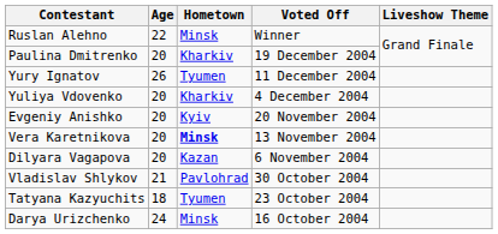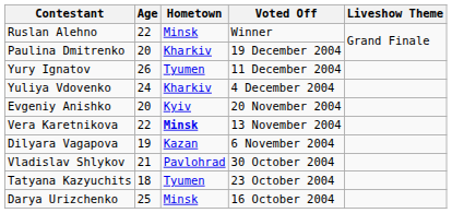 <table class="wikitable" style="font-size:95%;">
 <tr>
 <th>Contestant</th>
 <th>Age</th>
 <th>Hometown</th>
 <th>Voted Off</th>
 <th>Liveshow Theme</th>
 </tr>
 <tr>
 <td>Ruslan Alehno</td>
 <td>22</td>
 <td><a href='#'>Minsk</a></td>
 <td>Winner</td>
 <td rowspan="2">Grand Finale</td>
 </tr>
 <tr>
 <td>Paulina Dmitrenko</td>
 <td>20</td>
 <td><a href='#'>Kharkiv</a></td>
 <td>19 December 2004</td>
 </tr>
 <tr>
 <td>Yury Ignatov</td>
 <td>26</td>
 <td><a href='#'>Tyumen</a></td>
 <td>11 December 2004</td>
 <td></td>
 </tr>
 <tr>
 <td>Yuliya Vdovenko</td>
-<td>20</td>
+<td>24</td>
 <td><a href='#'>Kharkiv</a></td>
 <td>4 December 2004</td>
 <td></td>
 </tr>
 <tr>
 <td>Evgeniy Anishko</td>
 <td>20</td>
 <td><a href='#'>Kyiv</a></td>
 <td>20 November 2004</td>
 <td></td>
 </tr>
 <tr>
 <td>Vera Karetnikova</td>
-<td>20</td>
+<td>22</td>
 <td><strong><a href='#'>Minsk</a></strong></td>
 <td>13 November 2004</td>
 <td></td>
 </tr>
 <tr>
 <td>Dilyara Vagapova</td>
-<td>20</td>
+<td>19</td>
 <td><a href='#'>Kazan</a></td>
 <td>6 November 2004</td>
 <td></td>
 </tr>
 <tr>
 <td>Vladislav Shlykov</td>
 <td>21</td>
 <td><a href='#'>Pavlohrad</a></td>
 <td>30 October 2004</td>
 <td></td>
 </tr>
 <tr>
 <td>Tatyana Kazyuchits</td>
 <td>18</td>
 <td><a href='#'>Tyumen</a></td>
 <td>23 October 2004</td>
 <td></td>
 </tr>
 <tr>
 <td>Darya Urizchenko</td>
-<td>24</td>
+<td>25</td>
 <td><a href='#'>Minsk</a></td>
 <td>16 October 2004</td>
 <td></td>
 </tr>
 </table>
